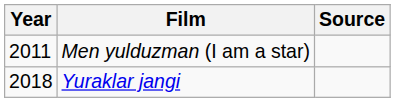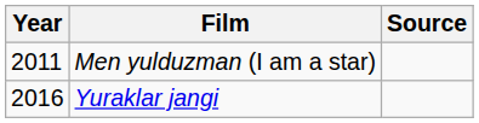 <table class="wikitable sortable">
 <tr>
 <th>Year</th>
 <th>Film</th>
 <th>Source</th>
 </tr>
 <tr>
 <td>2011</td>
 <td><em>Men yulduzman</em> (I am a star)</td>
 <td></td>
 </tr>
 <tr>
-<td>2018</td>
+<td>2016</td>
 <td><em><a href='#'>Yuraklar jangi</a></em></td>
 <td></td>
 </tr>
 </table>
